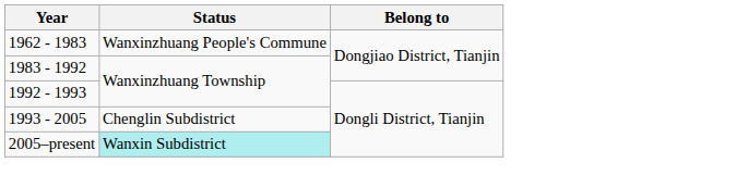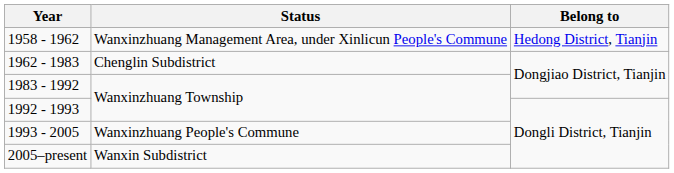 <table class="wikitable">
 <tr>
 <th>Year</th>
 <th>Status</th>
 <th>Belong to</th>
 </tr>
 <tr>
+<td>1958 - 1962</td>
+<td>Wanxinzhuang Management Area, under Xinlicun <a href='#'>People's Commune</a></td>
+<td><a href='#'>Hedong District</a>, <a href='#'>Tianjin</a></td>
+</tr>
+<tr>
 <td>1962 - 1983</td>
-<td>Wanxinzhuang People's Commune</td>
+<td>Chenglin Subdistrict</td>
 <td rowspan="2">Dongjiao District, Tianjin</td>
 </tr>
 <tr>
 <td>1983 - 1992</td>
 <td rowspan="2">Wanxinzhuang Township</td>
 </tr>
 <tr>
 <td>1992 - 1993</td>
 <td rowspan="3">Dongli District, Tianjin</td>
 </tr>
 <tr>
 <td>1993 - 2005</td>
-<td>Chenglin Subdistrict</td>
+<td>Wanxinzhuang People's Commune</td>
 </tr>
 <tr>
 <td>2005–present</td>
-<td style="background: paleturquoise;">Wanxin Subdistrict</td>
+<td>Wanxin Subdistrict</td>
 </tr>
 </table>
